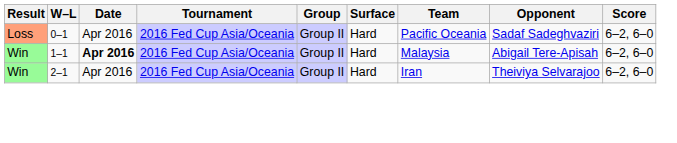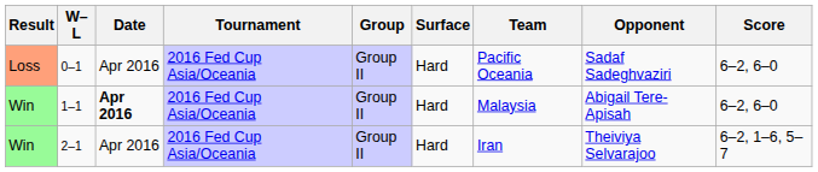 <table class="sortable wikitable">
 <tr>
 <th>Result</th>
 <th class="unsortable">W–L</th>
 <th>Date</th>
 <th>Tournament</th>
 <th>Group</th>
 <th>Surface</th>
 <th>Team</th>
 <th>Opponent</th>
 <th class="unsortable">Score</th>
 </tr>
 <tr>
 <td bgcolor="FFA07A">Loss</td>
 <td><small>0–1</small></td>
 <td>Apr 2016</td>
 <td style="background:#ccccff;"><a href='#'>2016 Fed Cup Asia/Oceania</a></td>
 <td style="background:#ccccff;">Group II</td>
 <td>Hard</td>
 <td><a href='#'>Pacific Oceania</a></td>
 <td> <a href='#'>Sadaf Sadeghvaziri</a></td>
 <td>6–2, 6–0</td>
 </tr>
 <tr>
 <td style="background:#98fb98;">Win</td>
 <td><small>1–1</small></td>
 <td><strong>Apr 2016</strong></td>
 <td style="background:#ccccff;"><a href='#'>2016 Fed Cup Asia/Oceania</a></td>
 <td style="background:#ccccff;">Group II</td>
 <td>Hard</td>
 <td><a href='#'>Malaysia</a></td>
 <td> <a href='#'>Abigail Tere-Apisah</a></td>
 <td>6–2, 6–0</td>
 </tr>
 <tr>
 <td style="background:#98fb98;">Win</td>
 <td><small>2–1</small></td>
 <td>Apr 2016</td>
 <td style="background:#ccccff;"><a href='#'>2016 Fed Cup Asia/Oceania</a></td>
 <td style="background:#ccccff;">Group II</td>
 <td>Hard</td>
 <td><a href='#'>Iran</a></td>
 <td> <a href='#'>Theiviya Selvarajoo</a></td>
-<td>6–2, 6–0</td>
+<td>6–2, 1–6, 5–7</td>
 </tr>
 </table>
